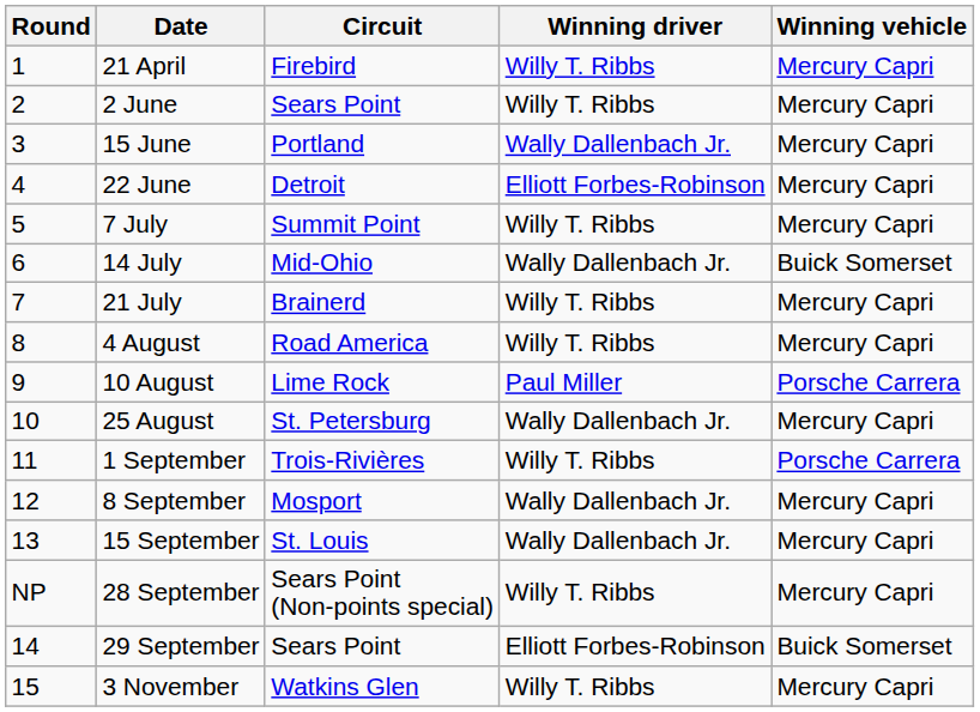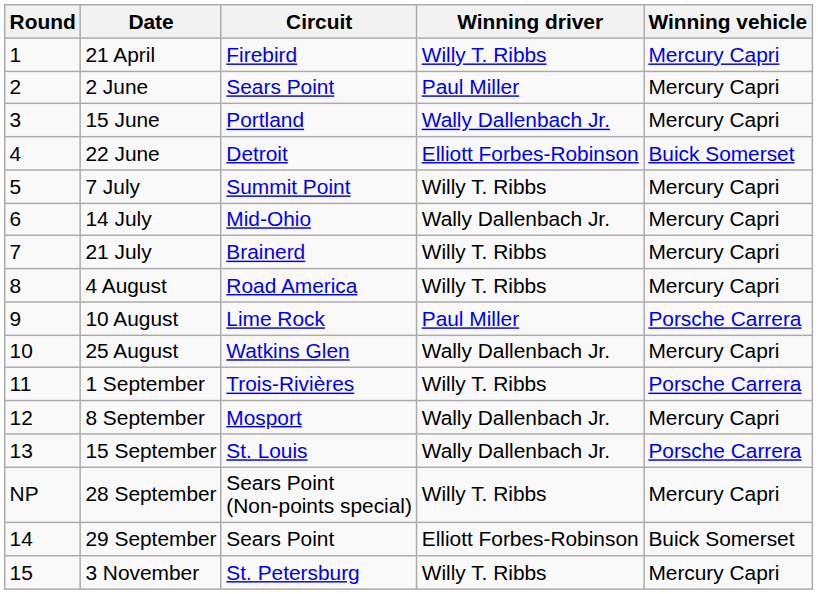 <table class="wikitable" style="font-size: 90%;">
 <tr>
 <th>Round</th>
 <th>Date</th>
 <th>Circuit</th>
 <th>Winning driver</th>
 <th>Winning vehicle</th>
 </tr>
 <tr>
 <td>1</td>
 <td>21 April</td>
 <td><a href='#'>Firebird</a></td>
 <td> <a href='#'>Willy T. Ribbs</a></td>
 <td><a href='#'>Mercury Capri</a></td>
 </tr>
 <tr>
 <td>2</td>
 <td>2 June</td>
 <td><a href='#'>Sears Point</a></td>
-<td> Willy T. Ribbs</td>
+<td> <a href='#'>Paul Miller</a></td>
 <td>Mercury Capri</td>
 </tr>
 <tr>
 <td>3</td>
 <td>15 June</td>
 <td><a href='#'>Portland</a></td>
 <td> <a href='#'>Wally Dallenbach Jr.</a></td>
 <td>Mercury Capri</td>
 </tr>
 <tr>
 <td>4</td>
 <td>22 June</td>
 <td><a href='#'>Detroit</a></td>
 <td> <a href='#'>Elliott Forbes-Robinson</a></td>
-<td>Mercury Capri</td>
+<td><a href='#'>Buick Somerset</a></td>
 </tr>
 <tr>
 <td>5</td>
 <td>7 July</td>
 <td><a href='#'>Summit Point</a></td>
 <td> Willy T. Ribbs</td>
 <td>Mercury Capri</td>
 </tr>
 <tr>
 <td>6</td>
 <td>14 July</td>
 <td><a href='#'>Mid-Ohio</a></td>
 <td> Wally Dallenbach Jr.</td>
-<td>Buick Somerset</td>
+<td>Mercury Capri</td>
 </tr>
 <tr>
 <td>7</td>
 <td>21 July</td>
 <td><a href='#'>Brainerd</a></td>
 <td> Willy T. Ribbs</td>
 <td>Mercury Capri</td>
 </tr>
 <tr>
 <td>8</td>
 <td>4 August</td>
 <td><a href='#'>Road America</a></td>
 <td> Willy T. Ribbs</td>
 <td>Mercury Capri</td>
 </tr>
 <tr>
 <td>9</td>
 <td>10 August</td>
 <td><a href='#'>Lime Rock</a></td>
 <td> <a href='#'>Paul Miller</a></td>
 <td><a href='#'>Porsche Carrera</a></td>
 </tr>
 <tr>
 <td>10</td>
 <td>25 August</td>
-<td><a href='#'>St. Petersburg</a></td>
+<td><a href='#'>Watkins Glen</a></td>
 <td> Wally Dallenbach Jr.</td>
 <td>Mercury Capri</td>
 </tr>
 <tr>
 <td>11</td>
 <td>1 September</td>
 <td><a href='#'>Trois-Rivières</a></td>
 <td> Willy T. Ribbs</td>
 <td><a href='#'>Porsche Carrera</a></td>
 </tr>
 <tr>
 <td>12</td>
 <td>8 September</td>
 <td><a href='#'>Mosport</a></td>
 <td> Wally Dallenbach Jr.</td>
 <td>Mercury Capri</td>
 </tr>
 <tr>
 <td>13</td>
 <td>15 September</td>
 <td><a href='#'>St. Louis</a></td>
 <td> Wally Dallenbach Jr.</td>
-<td>Mercury Capri</td>
+<td><a href='#'>Porsche Carrera</a></td>
 </tr>
 <tr>
 <td>NP</td>
 <td>28 September</td>
 <td>Sears Point<br>(Non-points special)</td>
 <td> Willy T. Ribbs</td>
 <td>Mercury Capri</td>
 </tr>
 <tr>
 <td>14</td>
 <td>29 September</td>
 <td>Sears Point</td>
 <td> Elliott Forbes-Robinson</td>
 <td>Buick Somerset</td>
 </tr>
 <tr>
 <td>15</td>
 <td>3 November</td>
-<td><a href='#'>Watkins Glen</a></td>
+<td><a href='#'>St. Petersburg</a></td>
 <td> Willy T. Ribbs</td>
 <td>Mercury Capri</td>
 </tr>
 </table>
